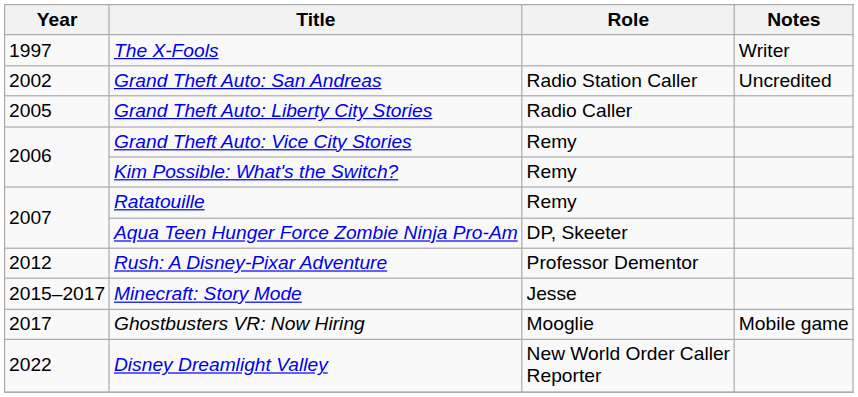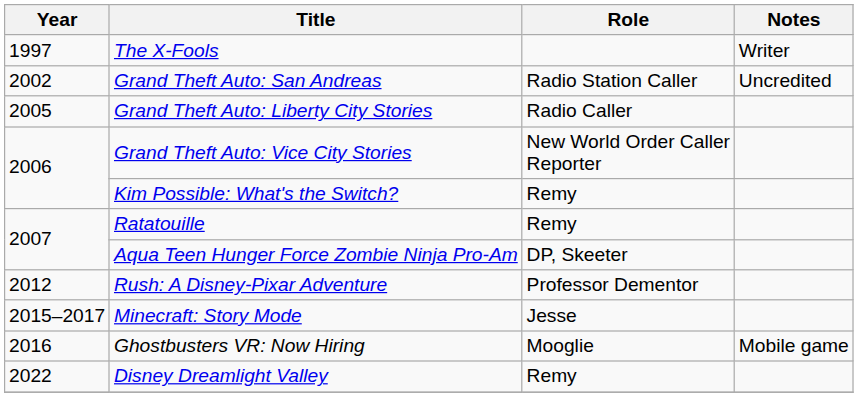 <table class = "wikitable sortable">
 <tr>
 <th>Year</th>
 <th>Title</th>
 <th>Role</th>
 <th class="unsortable">Notes</th>
 </tr>
 <tr>
 <td>1997</td>
 <td><em><a href='#'>The X-Fools</a></em></td>
 <td></td>
 <td>Writer</td>
 </tr>
 <tr>
 <td>2002</td>
 <td><em><a href='#'>Grand Theft Auto: San Andreas</a></em></td>
 <td>Radio Station Caller</td>
 <td>Uncredited</td>
 </tr>
 <tr>
 <td>2005</td>
 <td><em><a href='#'>Grand Theft Auto: Liberty City Stories</a></em></td>
 <td>Radio Caller</td>
 <td></td>
 </tr>
 <tr>
 <td rowspan="2">2006</td>
 <td><em><a href='#'>Grand Theft Auto: Vice City Stories</a></em></td>
-<td>Remy</td>
+<td>New World Order Caller <br> Reporter</td>
 <td></td>
 </tr>
 <tr>
 <td><em><a href='#'>Kim Possible: What's the Switch?</a></em></td>
 <td>Remy</td>
 <td></td>
 </tr>
 <tr>
 <td rowspan="2">2007</td>
 <td><em><a href='#'>Ratatouille</a></em></td>
 <td>Remy</td>
 <td></td>
 </tr>
 <tr>
 <td><em><a href='#'>Aqua Teen Hunger Force Zombie Ninja Pro-Am</a></em></td>
 <td>DP, Skeeter</td>
 <td></td>
 </tr>
 <tr>
 <td>2012</td>
 <td><em><a href='#'>Rush: A Disney-Pixar Adventure</a></em></td>
 <td>Professor Dementor</td>
 <td></td>
 </tr>
 <tr>
 <td>2015–2017</td>
 <td><em><a href='#'>Minecraft: Story Mode</a></em></td>
 <td>Jesse</td>
 <td></td>
 </tr>
 <tr>
-<td>2017</td>
+<td>2016</td>
 <td><em>Ghostbusters VR: Now Hiring</em></td>
 <td>Mooglie</td>
 <td>Mobile game</td>
 </tr>
 <tr>
 <td>2022</td>
 <td><em><a href='#'>Disney Dreamlight Valley</a></em></td>
-<td>New World Order Caller <br> Reporter</td>
+<td>Remy</td>
 <td></td>
 </tr>
 <tr>
 </tr>
 </table>
